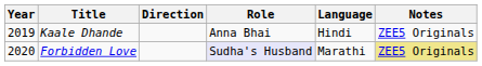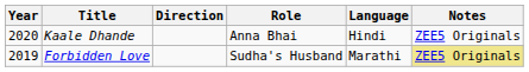 <table class="wikitable sortable">
 <tr>
 <th>Year</th>
 <th>Title</th>
 <th>Direction</th>
 <th>Role</th>
 <th>Language</th>
 <th>Notes</th>
 </tr>
 <tr>
-<td>2019</td>
+<td>2020</td>
 <td><em>Kaale Dhande</em></td>
 <td></td>
 <td>Anna Bhai</td>
 <td>Hindi</td>
 <td><a href='#'>ZEE5</a> Originals</td>
 </tr>
 <tr>
-<td>2020</td>
+<td>2019</td>
 <td><a href='#'><em>Forbidden Love</em></a></td>
 <td></td>
-<td style="background: lavender;">Sudha's Husband</td>
+<td>Sudha's Husband</td>
 <td>Marathi</td>
 <td style="background: khaki;"><a href='#'>ZEE5</a> Originals</td>
 </tr>
 </table>
